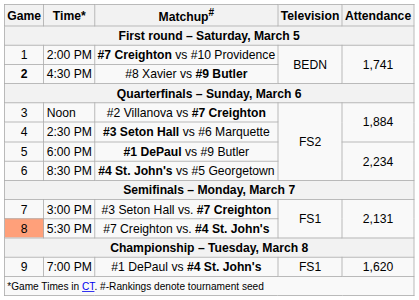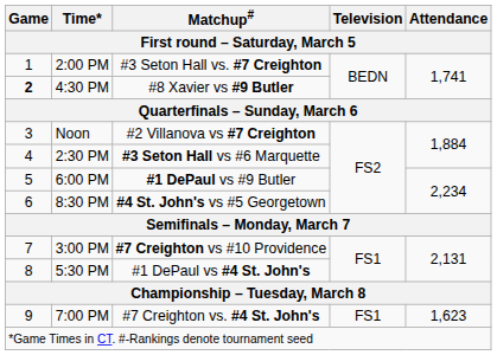 <table class="wikitable" style="font-size: 95%">
 <tr align="center">
 <th>Game</th>
 <th>Time*</th>
 <th>Matchup<sup>#</sup></th>
 <th>Television</th>
 <th>Attendance</th>
 </tr>
 <tr>
 <th colspan=5>First round – Saturday, March 5</th>
 </tr>
 <tr>
 <td style="text-align: center;">1</td>
 <td>2:00 PM</td>
-<td style="text-align: center;"><strong>#7 Creighton</strong> vs #10 Providence</td>
+<td style="text-align: center;">#3 Seton Hall vs. <strong>#7 Creighton</strong></td>
 <td rowspan=2 style="text-align: center;">BEDN</td>
 <td rowspan=2 style="text-align: center;">1,741</td>
 </tr>
 <tr>
 <td style="text-align: center;"><strong>2</strong></td>
 <td>4:30 PM</td>
 <td style="text-align: center;">#8 Xavier vs <strong>#9 Butler</strong></td>
 </tr>
 <tr>
 <th colspan=6>Quarterfinals – Sunday, March 6</th>
 </tr>
 <tr>
 <td style="text-align: center;">3</td>
 <td>Noon</td>
 <td style="text-align: center;">#2 Villanova vs <strong>#7 Creighton</strong></td>
 <td rowspan=4 style="text-align: center;">FS2</td>
 <td rowspan=2 style="text-align: center;">1,884</td>
 </tr>
 <tr>
 <td style="text-align: center;">4</td>
 <td>2:30 PM</td>
 <td style="text-align: center;"><strong>#3 Seton Hall</strong> vs #6 Marquette</td>
 </tr>
 <tr>
 <td style="text-align: center;">5</td>
 <td>6:00 PM</td>
 <td style="text-align: center;"><strong>#1 DePaul</strong> vs #9 Butler</td>
 <td rowspan=2 style="text-align: center;">2,234</td>
 </tr>
 <tr>
 <td style="text-align: center;">6</td>
 <td>8:30 PM</td>
 <td style="text-align: center;"><strong>#4 St. John's</strong> vs #5 Georgetown</td>
 </tr>
 <tr>
 <th colspan=6>Semifinals – Monday, March 7</th>
 </tr>
 <tr>
 <td style="text-align: center;">7</td>
 <td>3:00 PM</td>
-<td style="text-align: center;">#3 Seton Hall vs. <strong>#7 Creighton</strong></td>
+<td style="text-align: center;"><strong>#7 Creighton</strong> vs #10 Providence</td>
 <td rowspan=2 style="text-align: center;">FS1</td>
 <td rowspan=2 style="text-align: center;">2,131</td>
 </tr>
 <tr>
-<td style="background: lightsalmon; text-align: center;">8</td>
+<td style="text-align: center;">8</td>
 <td>5:30 PM</td>
-<td style="text-align: center;">#7 Creighton vs. <strong>#4 St. John's</strong></td>
+<td style="text-align: center;">#1 DePaul vs <strong>#4 St. John's</strong></td>
 </tr>
 <tr>
 <th colspan=6>Championship – Tuesday, March 8</th>
 </tr>
 <tr>
 <td style="text-align: center;">9</td>
 <td>7:00 PM</td>
-<td style="text-align: center;">#1 DePaul vs <strong>#4 St. John's</strong></td>
+<td style="text-align: center;">#7 Creighton vs. <strong>#4 St. John's</strong></td>
 <td style="text-align: center;">FS1</td>
-<td style="text-align: center;">1,620</td>
+<td style="text-align: center;">1,623</td>
 </tr>
 <tr>
 <td colspan=6><small>*Game Times in <a href='#'>CT</a>. #-Rankings denote tournament seed</small></td>
 </tr>
 </table>
